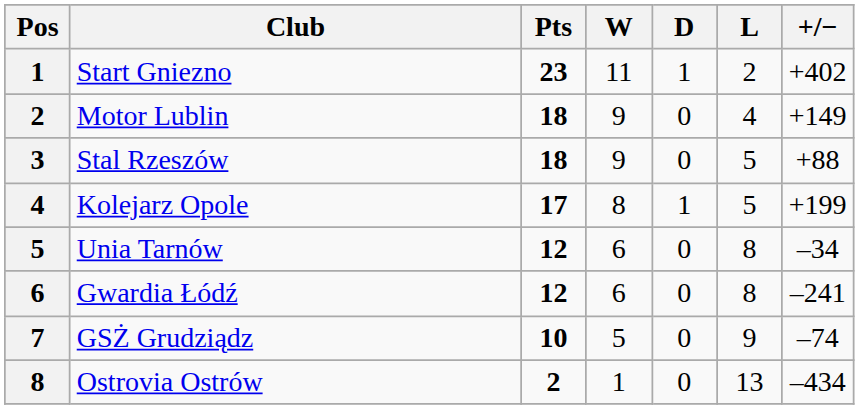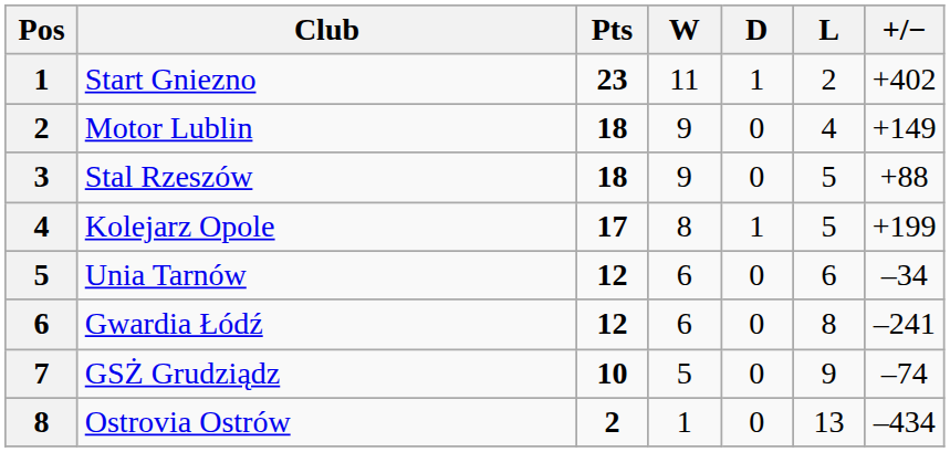 <table class="wikitable">
 <tr>
 <th width=30>Pos</th>
 <th width=250>Club</th>
 <th width=30>Pts</th>
 <th width=30>W</th>
 <th width=30>D</th>
 <th width=30>L</th>
 <th width=30>+/−</th>
 </tr>
 <tr align=center >
 <th>1</th>
 <td align=left><a href='#'>Start Gniezno</a></td>
 <td><strong>23</strong></td>
 <td>11</td>
 <td>1</td>
 <td>2</td>
 <td>+402</td>
 </tr>
 <tr align=center>
 <th>2</th>
 <td align=left><a href='#'>Motor Lublin</a></td>
 <td><strong>18</strong></td>
 <td>9</td>
 <td>0</td>
 <td>4</td>
 <td>+149</td>
 </tr>
 <tr align=center>
 <th>3</th>
 <td align=left><a href='#'>Stal Rzeszów</a></td>
 <td><strong>18</strong></td>
 <td>9</td>
 <td>0</td>
 <td>5</td>
 <td>+88</td>
 </tr>
 <tr align=center>
 <th>4</th>
 <td align=left><a href='#'>Kolejarz Opole</a></td>
 <td><strong>17</strong></td>
 <td>8</td>
 <td>1</td>
 <td>5</td>
 <td>+199</td>
 </tr>
 <tr align=center>
 <th>5</th>
 <td align=left><a href='#'>Unia Tarnów</a></td>
 <td><strong>12</strong></td>
 <td>6</td>
 <td>0</td>
-<td>8</td>
+<td>6</td>
 <td>–34</td>
 </tr>
 <tr align=center>
 <th>6</th>
 <td align=left><a href='#'>Gwardia Łódź</a></td>
 <td><strong>12</strong></td>
 <td>6</td>
 <td>0</td>
 <td>8</td>
 <td>–241</td>
 </tr>
 <tr align=center>
 <th>7</th>
 <td align=left><a href='#'>GSŻ Grudziądz</a></td>
 <td><strong>10</strong></td>
 <td>5</td>
 <td>0</td>
 <td>9</td>
 <td>–74</td>
 </tr>
 <tr align=center>
 <th>8</th>
 <td align=left><a href='#'>Ostrovia Ostrów</a></td>
 <td><strong>2</strong></td>
 <td>1</td>
 <td>0</td>
 <td>13</td>
 <td>–434</td>
 </tr>
 </table>
